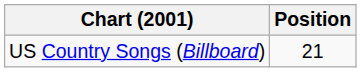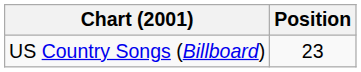 <table class="wikitable sortable">
 <tr>
 <th scope="col">Chart (2001)</th>
 <th scope="col">Position</th>
 </tr>
 <tr>
 <td>US <a href='#'>Country Songs</a> (<em><a href='#'>Billboard</a></em>)</td>
-<td align="center">21</td>
+<td align="center">23</td>
 </tr>
 </table>
